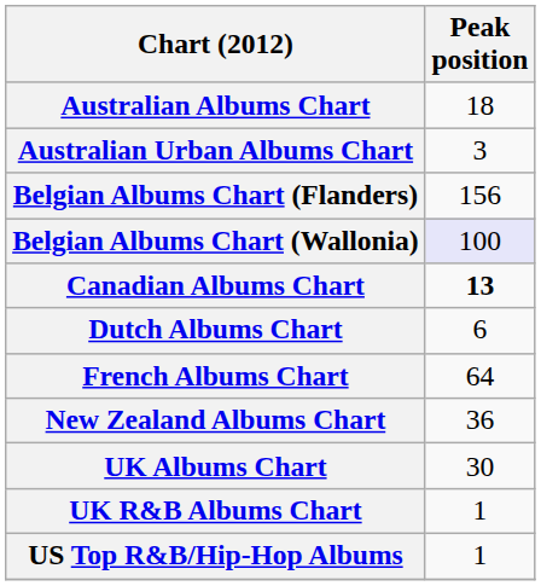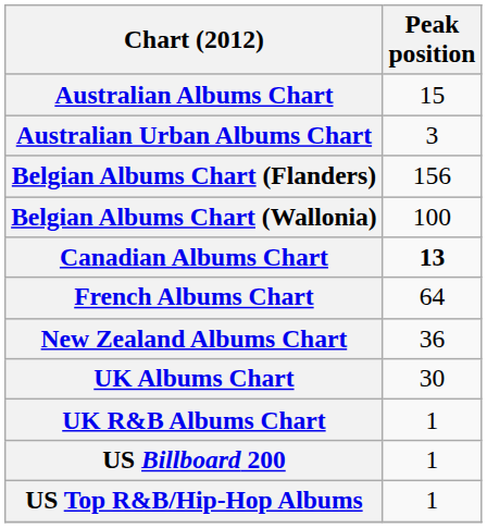 <table class="wikitable sortable plainrowheaders" style="text-align:center">
 <tr>
 <th scope="col">Chart (2012)</th>
 <th scope="col">Peak<br>position</th>
 </tr>
 <tr>
 <th scope="row"><a href='#'>Australian Albums Chart</a></th>
-<td style="text-align:center;">18</td>
+<td style="text-align:center;">15</td>
 </tr>
 <tr>
 <th scope="row"><a href='#'>Australian Urban Albums Chart</a></th>
 <td style="text-align:center;">3</td>
 </tr>
 <tr>
 <th scope="row"><a href='#'>Belgian Albums Chart</a> (Flanders)</th>
 <td style="text-align:center;">156</td>
 </tr>
 <tr>
 <th scope="row"><a href='#'>Belgian Albums Chart</a> (Wallonia)</th>
-<td style="background: lavender; text-align:center;">100</td>
+<td style="text-align:center;">100</td>
 </tr>
 <tr>
 <th scope="row"><a href='#'>Canadian Albums Chart</a></th>
 <td style="text-align:center;"><strong>13</strong></td>
-</tr>
-<tr>
-<th scope="row"><a href='#'>Dutch Albums Chart</a></th>
-<td style="text-align:center">6</td>
 </tr>
 <tr>
 <th scope="row"><a href='#'>French Albums Chart</a></th>
 <td style="text-align:center">64</td>
 </tr>
 <tr>
 <th scope="row"><a href='#'>New Zealand Albums Chart</a></th>
 <td style="text-align:center">36</td>
 </tr>
 <tr>
 <th scope="row"><a href='#'>UK Albums Chart</a></th>
 <td style="text-align:center">30</td>
 </tr>
 <tr>
 <th scope="row"><a href='#'>UK R&B Albums Chart</a></th>
 <td style="text-align:center">1</td>
 </tr>
 <tr>
+<th scope="row">US <a href='#'><em>Billboard</em> 200</a></th>
+<td style="text-align:center">1</td>
+</tr>
+<tr>
 <th scope="row">US <a href='#'>Top R&B/Hip-Hop Albums</a></th>
 <td style="text-align:center;">1</td>
 </tr>
 <tr>
 </tr>
 </table>
